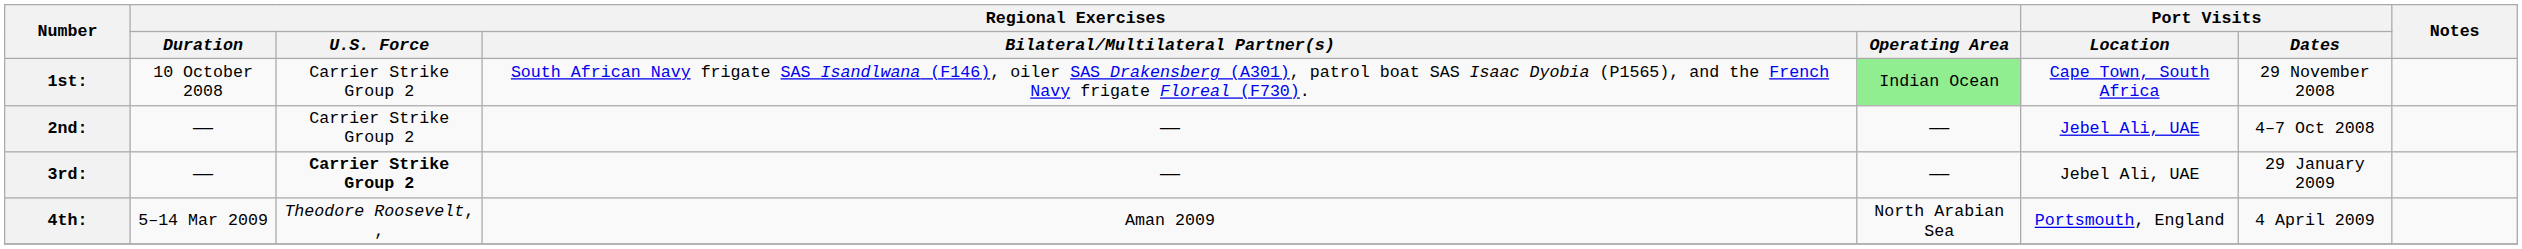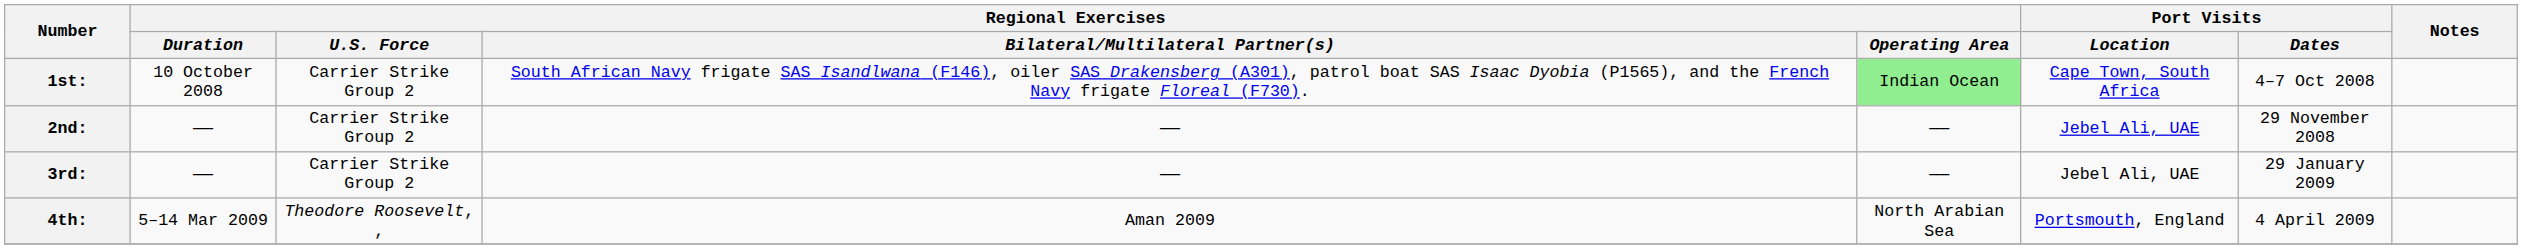 <table class="wikitable" style="text-align:center" width=99%>
 <tr>
 <th rowspan="2" width="5%">Number</th>
 <th colspan="4" align="center">Regional Exercises</th>
 <th colspan="2" align="center">Port Visits</th>
 <th rowspan="2" width="5%">Notes</th>
 </tr>
 <tr>
 <th align="center"><em>Duration</em></th>
 <th align="center"><em>U.S. Force</em></th>
 <th align="center"><em>Bilateral/Multilateral Partner(s)</em></th>
 <th align="center"><em>Operating Area</em></th>
 <th align="center"><em>Location</em></th>
 <th align="center"><em>Dates</em></th>
 </tr>
 <tr>
 <th>1st:</th>
 <td>10 October 2008</td>
 <td>Carrier Strike Group 2</td>
 <td><a href='#'>South African Navy</a> frigate <a href='#'>SAS <em>Isandlwana</em> (F146)</a>, oiler <a href='#'>SAS <em>Drakensberg</em> (A301)</a>, patrol boat SAS <em>Isaac Dyobia</em> (P1565), and the <a href='#'>French Navy</a> frigate <a href='#'><em>Floreal</em> (F730)</a>.</td>
 <td style="background: lightgreen;">Indian Ocean</td>
 <td><a href='#'>Cape Town, South Africa</a></td>
-<td>29 November 2008</td>
+<td>4–7 Oct 2008</td>
 <td></td>
 </tr>
 <tr>
 <th>2nd:</th>
 <td>——</td>
 <td>Carrier Strike Group 2</td>
 <td>——</td>
 <td>——</td>
 <td><a href='#'>Jebel Ali, UAE</a></td>
-<td>4–7 Oct 2008</td>
+<td>29 November 2008</td>
 <td></td>
 </tr>
 <tr>
 <th>3rd:</th>
 <td>——</td>
-<td><strong>Carrier Strike Group 2</strong></td>
+<td>Carrier Strike Group 2</td>
 <td>——</td>
 <td>——</td>
 <td>Jebel Ali, UAE</td>
 <td>29 January 2009</td>
 <td></td>
 </tr>
 <tr>
 <th>4th:</th>
 <td>5–14 Mar 2009</td>
 <td><em>Theodore Roosevelt</em>, , </td>
 <td>Aman 2009</td>
 <td>North Arabian Sea</td>
 <td><a href='#'>Portsmouth</a>, England</td>
 <td>4 April 2009</td>
 <td></td>
 </tr>
 <tr>
 </tr>
 </table>
